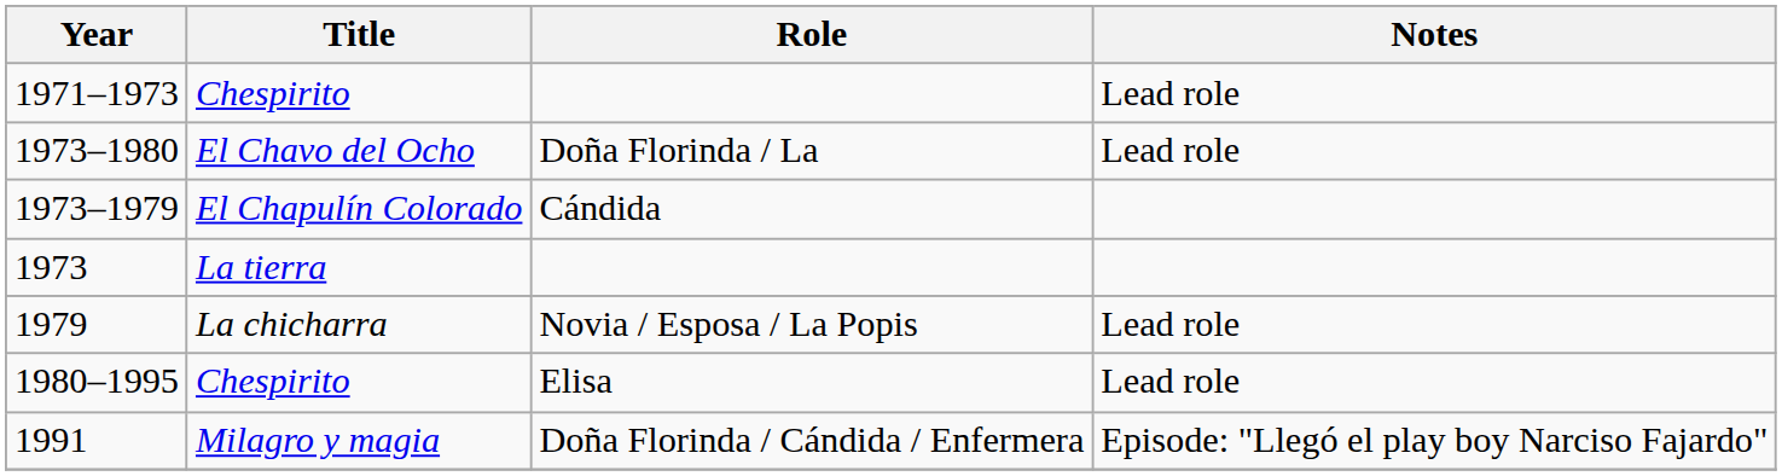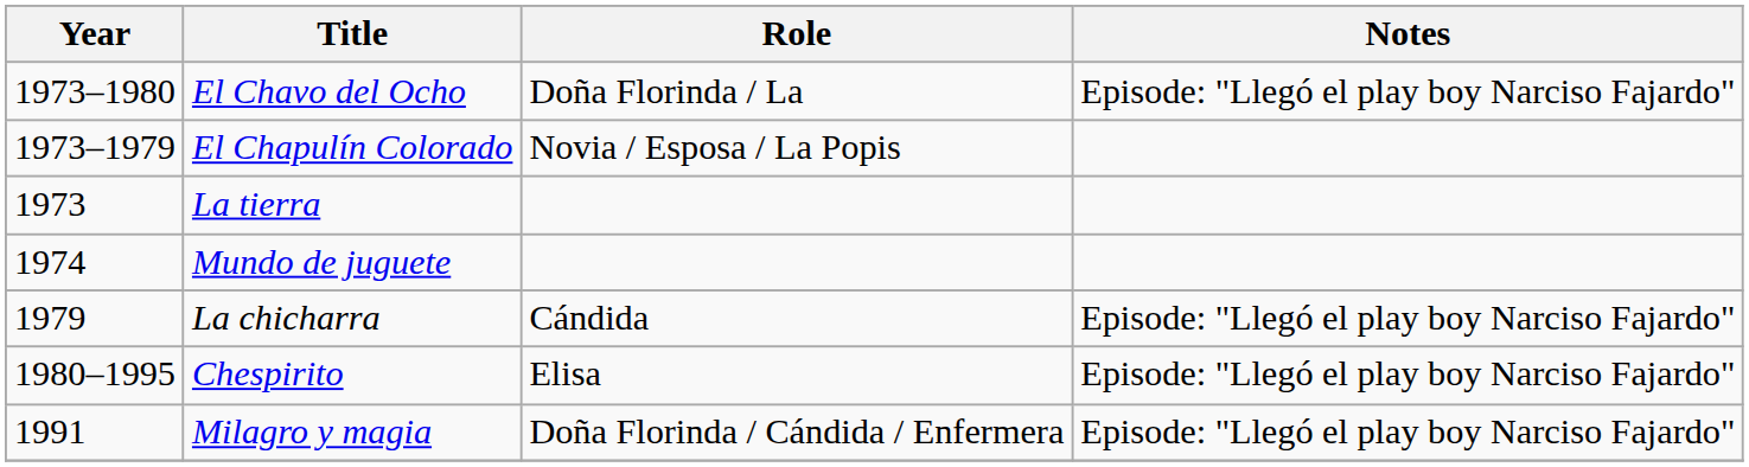 <table class="wikitable sortable">
 <tr>
 <th>Year</th>
 <th>Title</th>
 <th>Role</th>
 <th>Notes</th>
 </tr>
 <tr>
-<td>1971–1973</td>
-<td><em><a href='#'>Chespirito</a></em></td>
-<td></td>
-<td>Lead role</td>
-</tr>
-<tr>
 <td>1973–1980</td>
 <td><em><a href='#'>El Chavo del Ocho</a></em></td>
 <td>Doña Florinda / La </td>
-<td>Lead role</td>
+<td>Episode: "Llegó el play boy Narciso Fajardo"</td>
 </tr>
 <tr>
 <td>1973–1979</td>
 <td><em><a href='#'>El Chapulín Colorado</a></em></td>
-<td>Cándida</td>
+<td>Novia / Esposa / La Popis</td>
 <td></td>
 </tr>
 <tr>
 <td>1973</td>
 <td><em><a href='#'>La tierra</a></em></td>
 <td></td>
 <td></td>
 </tr>
 <tr>
+<td>1974</td>
+<td><em><a href='#'>Mundo de juguete</a></em></td>
+<td></td>
+<td></td>
+</tr>
+<tr>
 <td>1979</td>
 <td><em>La chicharra</em></td>
-<td>Novia / Esposa / La Popis</td>
-<td>Lead role</td>
+<td>Cándida</td>
+<td>Episode: "Llegó el play boy Narciso Fajardo"</td>
 </tr>
 <tr>
 <td>1980–1995</td>
 <td><em><a href='#'>Chespirito</a></em></td>
 <td>Elisa</td>
-<td>Lead role</td>
+<td>Episode: "Llegó el play boy Narciso Fajardo"</td>
 </tr>
 <tr>
 <td>1991</td>
 <td><em><a href='#'>Milagro y magia</a></em></td>
 <td>Doña Florinda / Cándida / Enfermera</td>
 <td>Episode: "Llegó el play boy Narciso Fajardo"</td>
 </tr>
 <tr>
 </tr>
 </table>
